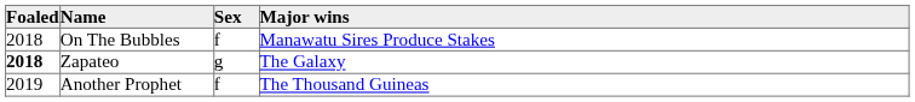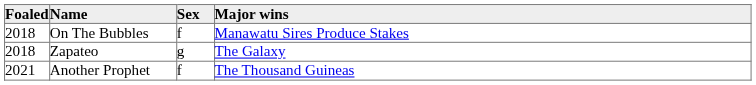 <table border="1" cellpadding="0" style="border-collapse: collapse; font-size:90%">
 <tr bgcolor="#eeeeee">
 <td width="35px"><strong>Foaled</strong></td>
 <td width="120px"><strong>Name</strong></td>
 <td width="35px"><strong>Sex</strong></td>
 <td width="510px"><strong>Major wins</strong></td>
 </tr>
 <tr>
 <td>2018</td>
 <td>On The Bubbles</td>
 <td>f</td>
 <td><a href='#'>Manawatu Sires Produce Stakes</a></td>
 </tr>
 <tr>
-<td><strong>2018</strong></td>
+<td>2018</td>
 <td>Zapateo</td>
 <td>g</td>
 <td><a href='#'>The Galaxy</a></td>
 </tr>
 <tr>
-<td>2019</td>
+<td>2021</td>
 <td>Another Prophet</td>
 <td>f</td>
 <td><a href='#'>The Thousand Guineas</a></td>
 </tr>
 </table>
